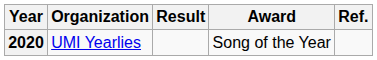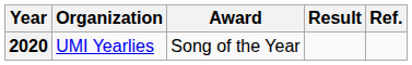 <table class="wikitable">
 <tr>
 <th>Year</th>
 <th>Organization</th>
+<th>Award</th>
 <th>Result</th>
-<th>Award</th>
 <th>Ref.</th>
 </tr>
 <tr>
 <th scope="row" rowspan="1">2020</th>
 <td><a href='#'>UMI Yearlies</a></td>
+<td>Song of the Year</td>
 <td></td>
-<td>Song of the Year</td>
 <td style="text-align:center;"></td>
 </tr>
 </table>
